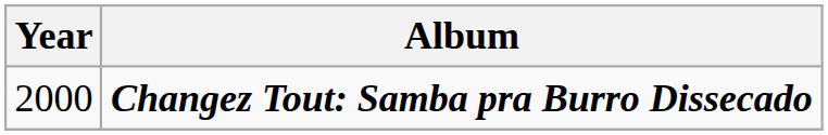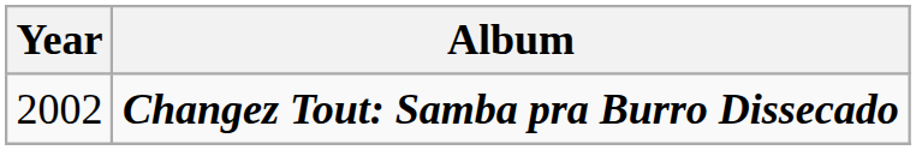 <table class="wikitable">
 <tr>
 <th>Year</th>
 <th>Album</th>
 </tr>
 <tr>
-<td>2000</td>
+<td>2002</td>
 <td><strong><em>Changez Tout: Samba pra Burro Dissecado</em></strong> </td>
 </tr>
 <tr>
 </tr>
 </table>
